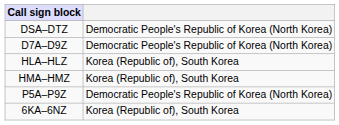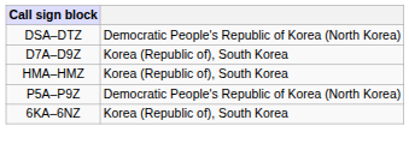 <table class=wikitable style="margin: 1em auto 1em auto;">
 <tr>
 <th style="background:#ddf;">Call sign block</th>
 <th></th>
 </tr>
 <tr>
 <td style="text-align:center;">DSA–DTZ</td>
 <td>Democratic People's Republic of Korea (North Korea)</td>
 </tr>
 <tr>
 <td style="text-align:center;">D7A–D9Z</td>
-<td>Democratic People's Republic of Korea (North Korea)</td>
-</tr>
-<tr>
-<td style="text-align:center;">HLA–HLZ</td>
 <td>Korea (Republic of), South Korea</td>
 </tr>
 <tr>
 <td style="text-align:center;">HMA–HMZ</td>
 <td>Korea (Republic of), South Korea</td>
 </tr>
 <tr>
 <td style="text-align:center;">P5A–P9Z</td>
 <td>Democratic People's Republic of Korea (North Korea)</td>
 </tr>
 <tr>
 <td style="text-align:center;">6KA–6NZ</td>
 <td>Korea (Republic of), South Korea</td>
 </tr>
 </table>
